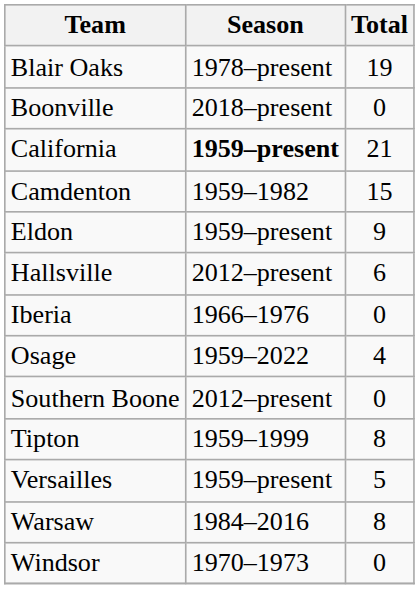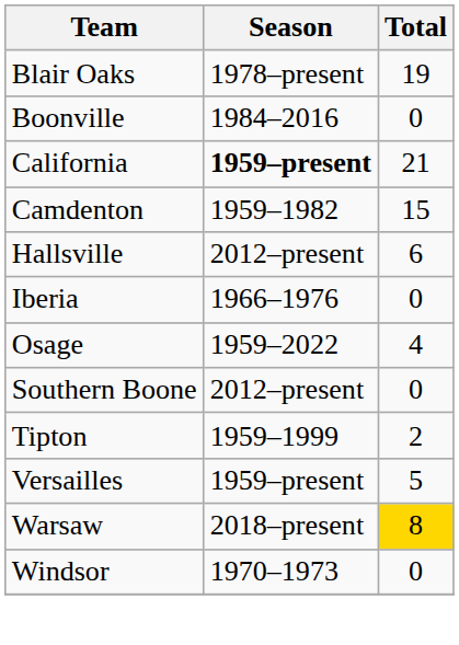 <table class="wikitable sortable">
 <tr>
 <th scope="col">Team</th>
 <th scope="col">Season</th>
 <th scope="col">Total</th>
 </tr>
 <tr>
 <td>Blair Oaks</td>
 <td>1978–present</td>
 <td style="text-align: center;">19</td>
 </tr>
 <tr>
 <td>Boonville</td>
-<td>2018–present</td>
+<td>1984–2016</td>
 <td style="text-align: center;">0</td>
 </tr>
 <tr>
 <td>California</td>
 <td><strong>1959–present</strong></td>
 <td style="text-align: center;">21</td>
 </tr>
 <tr>
 <td>Camdenton</td>
 <td>1959–1982</td>
 <td style="text-align: center;">15</td>
-</tr>
-<tr>
-<td>Eldon</td>
-<td>1959–present</td>
-<td style="text-align: center;">9</td>
 </tr>
 <tr>
 <td>Hallsville</td>
 <td>2012–present</td>
 <td style="text-align: center;">6</td>
 </tr>
 <tr>
 <td>Iberia</td>
 <td>1966–1976</td>
 <td style="text-align: center;">0</td>
 </tr>
 <tr>
 <td>Osage</td>
 <td>1959–2022</td>
 <td style="text-align: center;">4</td>
 </tr>
 <tr>
 <td>Southern Boone</td>
 <td>2012–present</td>
 <td style="text-align: center;">0</td>
 </tr>
 <tr>
 <td>Tipton</td>
 <td>1959–1999</td>
-<td style="text-align: center;">8</td>
+<td style="text-align: center;">2</td>
 </tr>
 <tr>
 <td>Versailles</td>
 <td>1959–present</td>
 <td style="text-align: center;">5</td>
 </tr>
 <tr>
 <td>Warsaw</td>
-<td>1984–2016</td>
-<td style="text-align: center;">8</td>
+<td>2018–present</td>
+<td style="background: gold; text-align: center;">8</td>
 </tr>
 <tr>
 <td>Windsor</td>
 <td>1970–1973</td>
 <td style="text-align: center;">0</td>
 </tr>
 <tr>
 </tr>
 </table>
